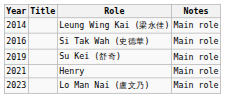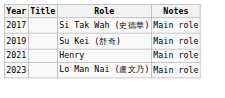 <table class="wikitable">
 <tr>
 <th>Year</th>
 <th>Title</th>
 <th>Role</th>
 <th>Notes</th>
 </tr>
 <tr>
-<td>2014</td>
-<td><em></em></td>
-<td>Leung Wing Kai (梁永佳)</td>
-<td>Main role</td>
-</tr>
-<tr>
-<td>2016</td>
+<td>2017</td>
 <td><em></em></td>
 <td>Si Tak Wah (史德華)</td>
 <td>Main role</td>
 </tr>
 <tr>
 <td>2019</td>
 <td><em></em></td>
 <td>Su Kei (舒奇)</td>
 <td>Main role</td>
 </tr>
 <tr>
 <td>2021</td>
 <td><em></em></td>
 <td>Henry</td>
 <td>Main role</td>
 </tr>
 <tr>
 <td>2023</td>
 <td><em></em></td>
 <td>Lo Man Nai (盧文乃)</td>
 <td>Main role</td>
 </tr>
 </table>
